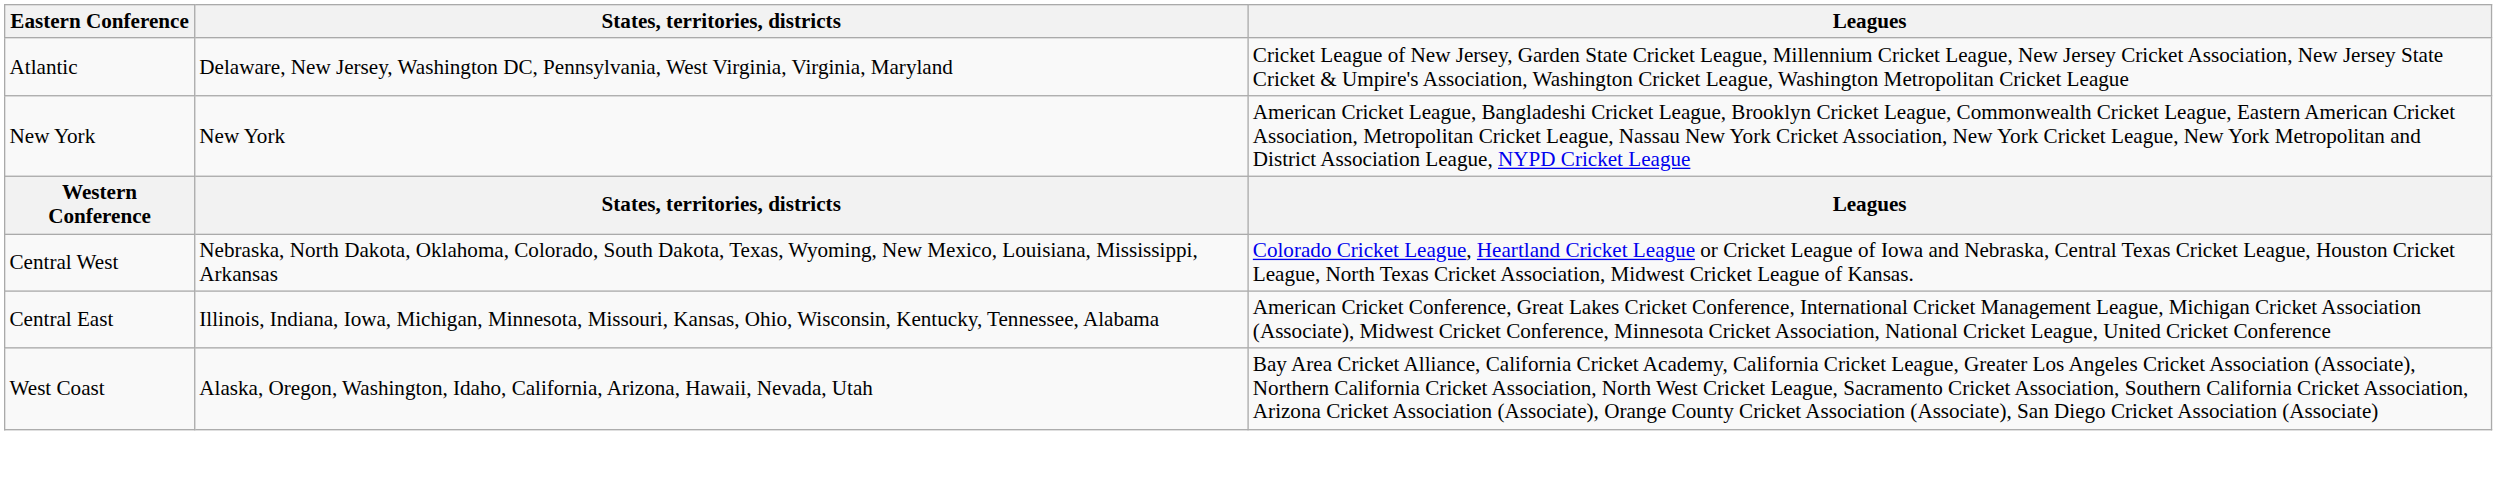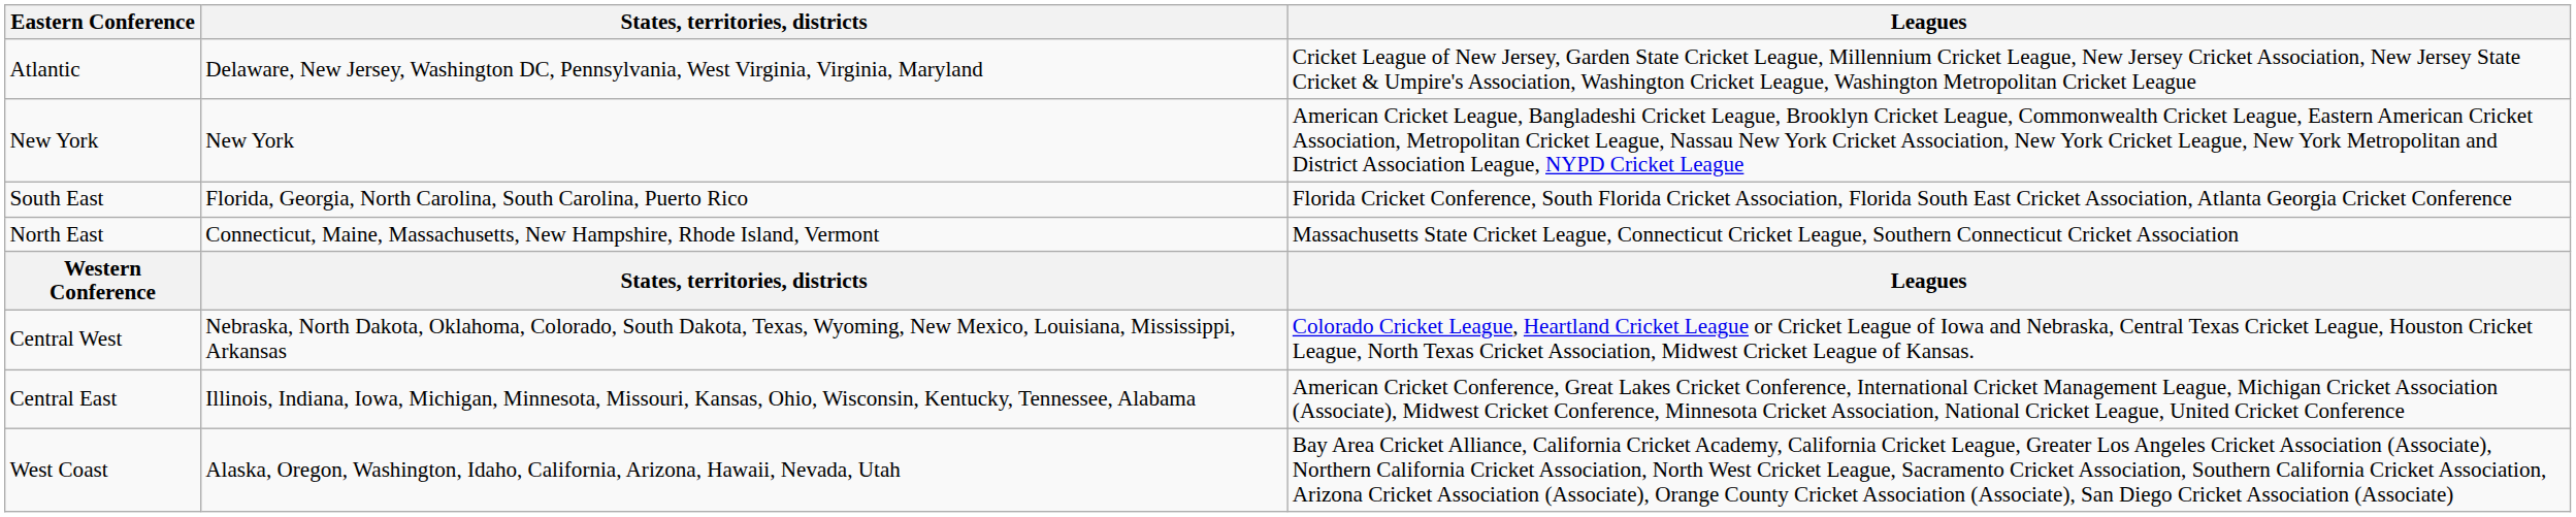 <table class="wikitable" style="width:95%;">
 <tr>
 <th>Eastern Conference</th>
 <th>States, territories, districts</th>
 <th style="width:50%;">Leagues</th>
 </tr>
 <tr>
 <td>Atlantic</td>
 <td>Delaware, New Jersey, Washington DC, Pennsylvania, West Virginia, Virginia, Maryland</td>
 <td>Cricket League of New Jersey, Garden State Cricket League, Millennium Cricket League, New Jersey Cricket Association, New Jersey State Cricket & Umpire's Association, Washington Cricket League, Washington Metropolitan Cricket League</td>
 </tr>
 <tr>
 <td>New York</td>
 <td>New York</td>
 <td>American Cricket League, Bangladeshi Cricket League, Brooklyn Cricket League, Commonwealth Cricket League, Eastern American Cricket Association, Metropolitan Cricket League, Nassau New York Cricket Association, New York Cricket League, New York Metropolitan and District Association League, <a href='#'>NYPD Cricket League</a></td>
+</tr>
+<tr>
+<td>South East</td>
+<td>Florida, Georgia, North Carolina, South Carolina, Puerto Rico</td>
+<td>Florida Cricket Conference, South Florida Cricket Association, Florida South East Cricket Association, Atlanta Georgia Cricket Conference</td>
+</tr>
+<tr>
+<td>North East</td>
+<td>Connecticut, Maine, Massachusetts, New Hampshire, Rhode Island, Vermont</td>
+<td>Massachusetts State Cricket League, Connecticut Cricket League, Southern Connecticut Cricket Association</td>
 </tr>
 <tr>
 <th>Western Conference</th>
 <th>States, territories, districts</th>
 <th>Leagues</th>
 </tr>
 <tr>
 <td>Central West</td>
 <td>Nebraska, North Dakota, Oklahoma, Colorado, South Dakota, Texas, Wyoming, New Mexico, Louisiana, Mississippi, Arkansas</td>
 <td><a href='#'>Colorado Cricket League</a>, <a href='#'>Heartland Cricket League</a> or Cricket League of Iowa and Nebraska, Central Texas Cricket League, Houston Cricket League, North Texas Cricket Association, Midwest Cricket League of Kansas.</td>
 </tr>
 <tr>
 <td>Central East</td>
 <td>Illinois, Indiana, Iowa, Michigan, Minnesota, Missouri, Kansas, Ohio, Wisconsin, Kentucky, Tennessee, Alabama</td>
 <td>American Cricket Conference, Great Lakes Cricket Conference, International Cricket Management League, Michigan Cricket Association (Associate), Midwest Cricket Conference, Minnesota Cricket Association, National Cricket League, United Cricket Conference</td>
 </tr>
 <tr>
 <td>West Coast</td>
 <td>Alaska, Oregon, Washington, Idaho, California, Arizona, Hawaii, Nevada, Utah</td>
 <td>Bay Area Cricket Alliance, California Cricket Academy, California Cricket League, Greater Los Angeles Cricket Association (Associate), Northern California Cricket Association, North West Cricket League, Sacramento Cricket Association, Southern California Cricket Association, Arizona Cricket Association (Associate), Orange County Cricket Association (Associate), San Diego Cricket Association (Associate)</td>
 </tr>
 </table>
